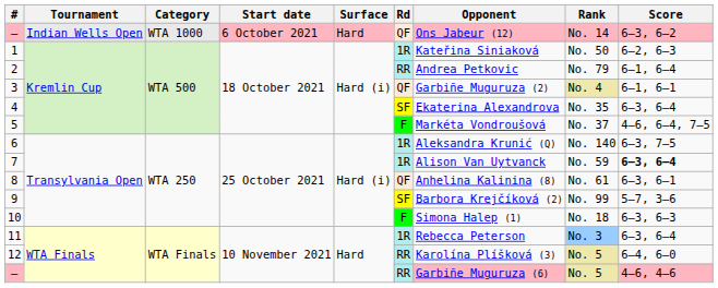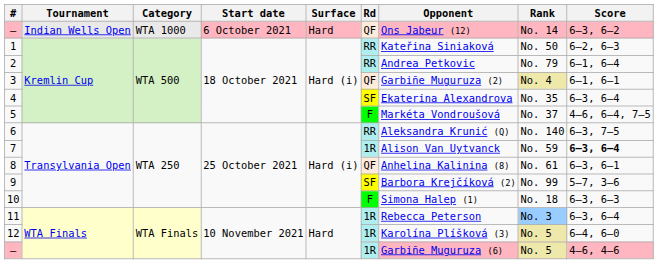 <table class="wikitable sortable">
 <tr>
 <th scope="col">#</th>
 <th scope="col">Tournament</th>
 <th scope="col">Category</th>
 <th scope="col">Start date</th>
 <th scope="col">Surface</th>
 <th scope="col">Rd</th>
 <th scope="col">Opponent</th>
 <th scope="col">Rank</th>
 <th scope="col" class="unsortable">Score</th>
 </tr>
 <tr style="background:lightpink">
 <td style="text-align:center">–</td>
 <td style="background:#e9e9e9;"><a href='#'>Indian Wells Open</a></td>
 <td style="background:#e9e9e9;">WTA 1000</td>
 <td>6 October 2021</td>
 <td>Hard</td>
 <td style="text-align:center; background:#ffebdc;">QF</td>
 <td> <a href='#'>Ons Jabeur</a> <small>(12)</small></td>
 <td style="text-align:left">No. 14</td>
 <td>6–3, 6–2</td>
 </tr>
 <tr>
 <td style="text-align:center">1</td>
 <td style="background:#d4f1c5;" rowspan="5"><a href='#'>Kremlin Cup</a></td>
 <td style="background:#d4f1c5;" rowspan="5">WTA 500</td>
 <td rowspan="5">18 October 2021</td>
 <td rowspan="5">Hard (i)</td>
-<td style="text-align:center; background:#afeeee;">1R</td>
+<td style="text-align:center; background:#afeeee;">RR</td>
 <td> <a href='#'>Kateřina Siniaková</a></td>
 <td style="text-align:left">No. 50</td>
 <td>6–2, 6–3</td>
 </tr>
 <tr>
 <td style="text-align:center">2</td>
 <td style="text-align:center; background:#afeeee;">RR</td>
 <td> <a href='#'>Andrea Petkovic</a></td>
 <td style="text-align:left">No. 79</td>
 <td>6–1, 6–4</td>
 </tr>
 <tr>
 <td style="text-align:center">3</td>
 <td style="text-align:center; background:#ffebdc;">QF</td>
 <td> <a href='#'>Garbiñe Muguruza</a> <small>(2)</small></td>
 <td style="text-align:left;background:#eee8aa">No. 4</td>
 <td>6–1, 6–1</td>
 </tr>
 <tr>
 <td style="text-align:center">4</td>
 <td style="text-align:center; background:yellow;">SF</td>
 <td> <a href='#'>Ekaterina Alexandrova</a></td>
 <td style="text-align:left">No. 35</td>
 <td>6–3, 6–4</td>
 </tr>
 <tr>
 <td style="text-align:center">5</td>
 <td style="text-align:center; background:lime;">F</td>
 <td> <a href='#'>Markéta Vondroušová</a></td>
 <td style="text-align:left">No. 37</td>
 <td>4–6, 6–4, 7–5</td>
 </tr>
 <tr>
 <td style="text-align:center">6</td>
 <td rowspan="5"><a href='#'>Transylvania Open</a></td>
 <td rowspan="5">WTA 250</td>
 <td rowspan="5">25 October 2021</td>
 <td rowspan="5">Hard (i)</td>
-<td style="text-align:center; background:#afeeee;">1R</td>
+<td style="text-align:center; background:#afeeee;">RR</td>
 <td> <a href='#'>Aleksandra Krunić</a> <small>(Q)</small></td>
 <td style="text-align:left">No. 140</td>
 <td>6–3, 7–5</td>
 </tr>
 <tr>
 <td style="text-align:center">7</td>
 <td style="text-align:center; background:#afeeee;">1R</td>
 <td> <a href='#'>Alison Van Uytvanck</a></td>
 <td style="text-align:left">No. 59</td>
 <td><strong>6–3, 6–4</strong></td>
 </tr>
 <tr>
 <td style="text-align:center">8</td>
 <td style="text-align:center; background:#ffebdc;">QF</td>
 <td> <a href='#'>Anhelina Kalinina</a> <small>(8)</small></td>
 <td style="text-align:left">No. 61</td>
 <td>6–3, 6–1</td>
 </tr>
 <tr>
 <td style="text-align:center">9</td>
 <td style="text-align:center; background:yellow;">SF</td>
 <td> <a href='#'>Barbora Krejčíková</a> <small>(2)</small></td>
 <td style="text-align:left">No. 99</td>
 <td>5–7, 3–6</td>
 </tr>
 <tr>
 <td style="text-align:center">10</td>
 <td style="text-align:center; background:lime;">F</td>
 <td> <a href='#'>Simona Halep</a> <small>(1)</small></td>
 <td style="text-align:left">No. 18</td>
 <td>6–3, 6–3</td>
 </tr>
 <tr>
 <td style="text-align:center">11</td>
 <td style="background:#ffffcc;" rowspan="3"><a href='#'>WTA Finals</a></td>
 <td style="background:#ffffcc;" rowspan="3">WTA Finals</td>
 <td rowspan="3">10 November 2021</td>
 <td rowspan="3">Hard</td>
 <td style="text-align:center; background:#afeeee;">1R</td>
 <td> <a href='#'>Rebecca Peterson</a></td>
 <td style="text-align:left;background:#9cf">No. 3</td>
 <td>6–3, 6–4</td>
 </tr>
 <tr>
 <td style="text-align:center">12</td>
-<td style="text-align:center; background:#afeeee;">RR</td>
+<td style="text-align:center; background:#afeeee;">1R</td>
 <td> <a href='#'>Karolína Plíšková</a> <small>(3)</small></td>
 <td style="text-align:left;background:#eee8aa">No. 5</td>
 <td>6–4, 6–0</td>
 </tr>
 <tr style="background:lightpink">
 <td style="text-align:center">–</td>
-<td style="text-align:center; background:#afeeee;">RR</td>
+<td style="text-align:center; background:#afeeee;">1R</td>
 <td> <a href='#'>Garbiñe Muguruza</a> <small>(6)</small></td>
 <td style="text-align:left;background:#eee8aa">No. 5</td>
 <td>4–6, 4–6</td>
 </tr>
 </table>
